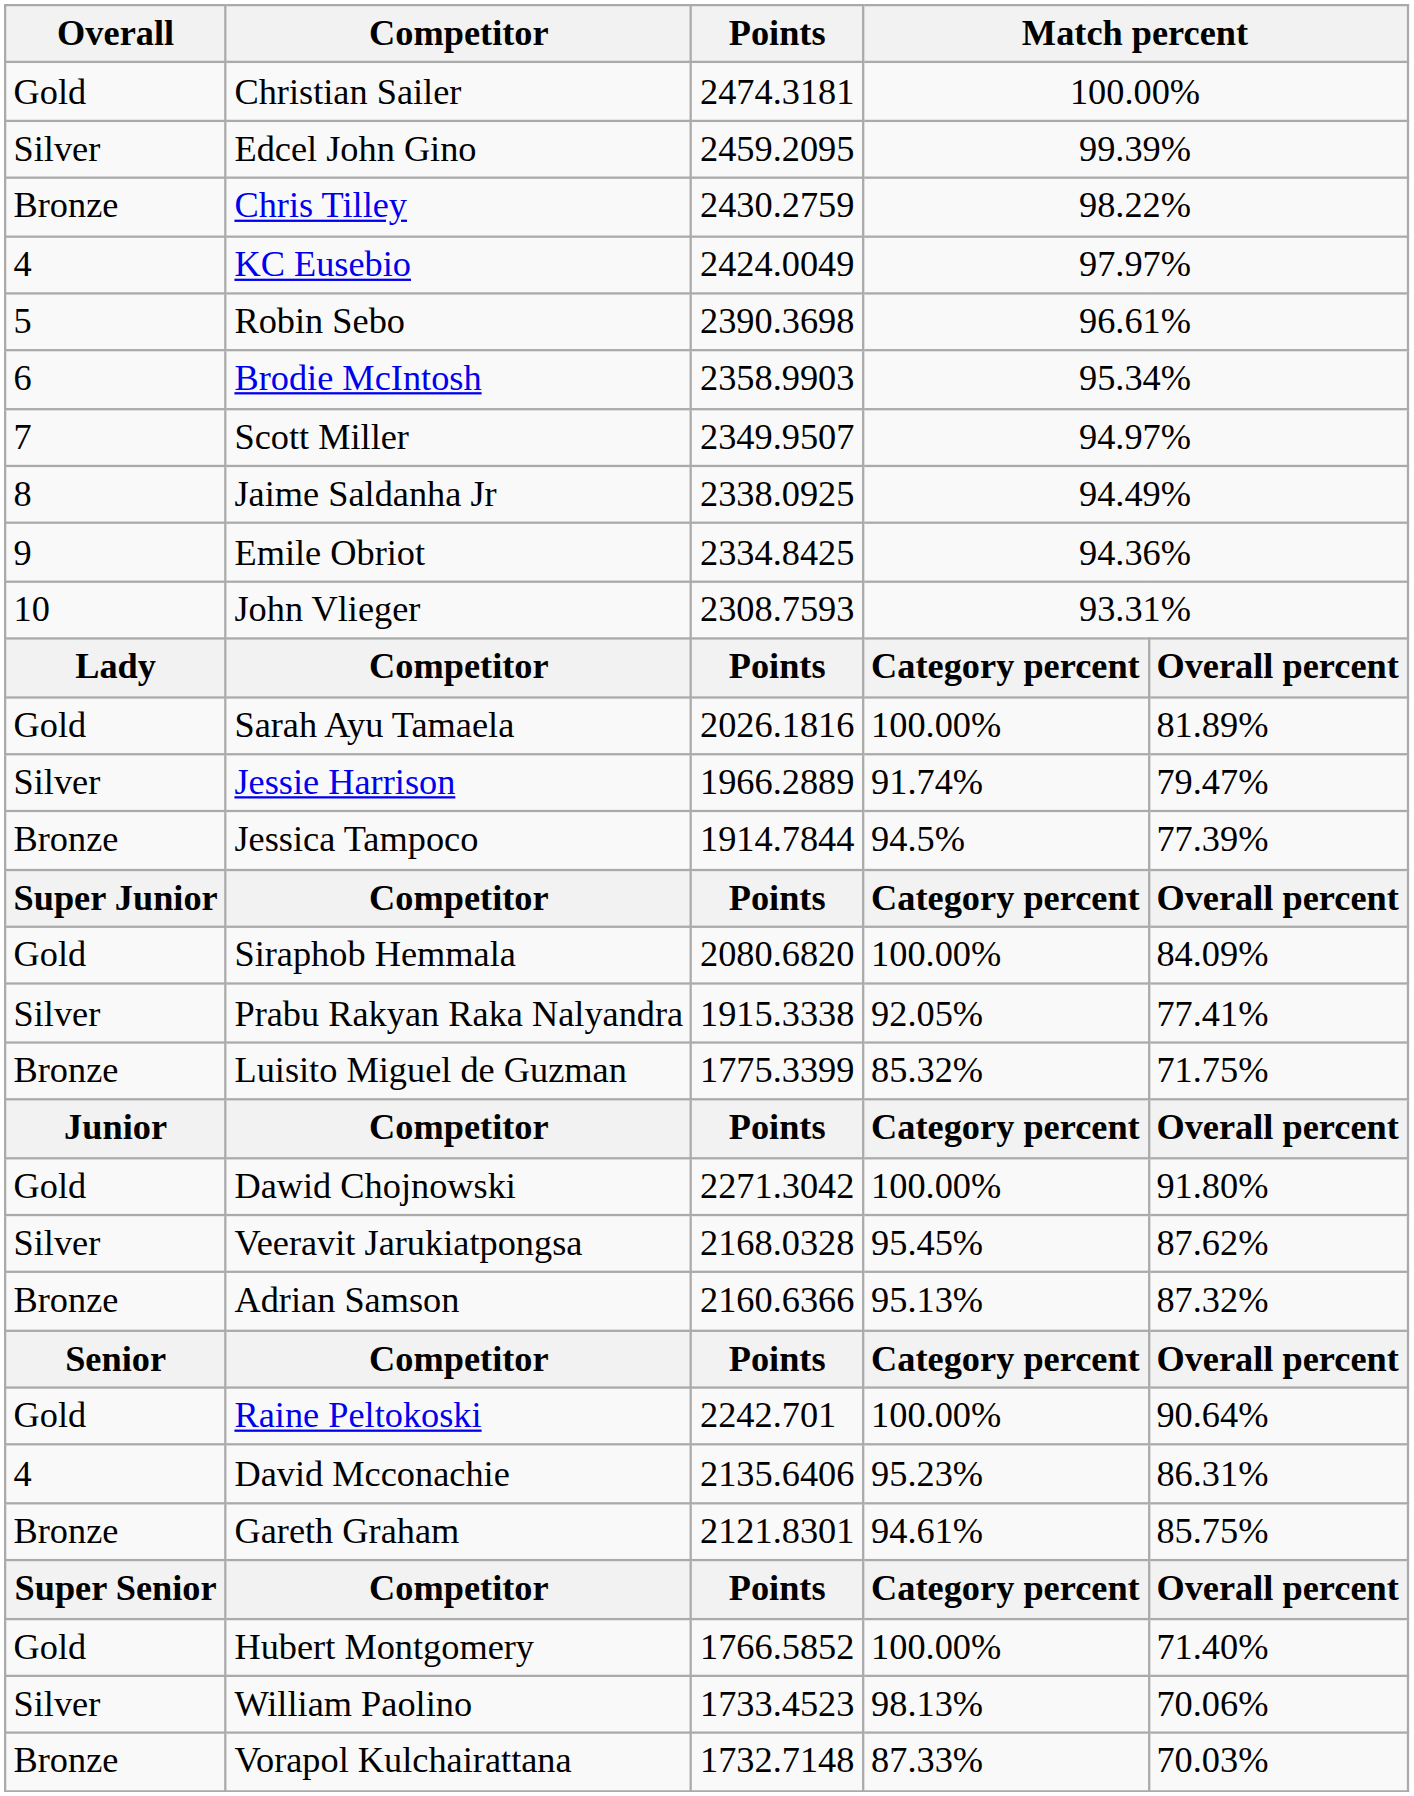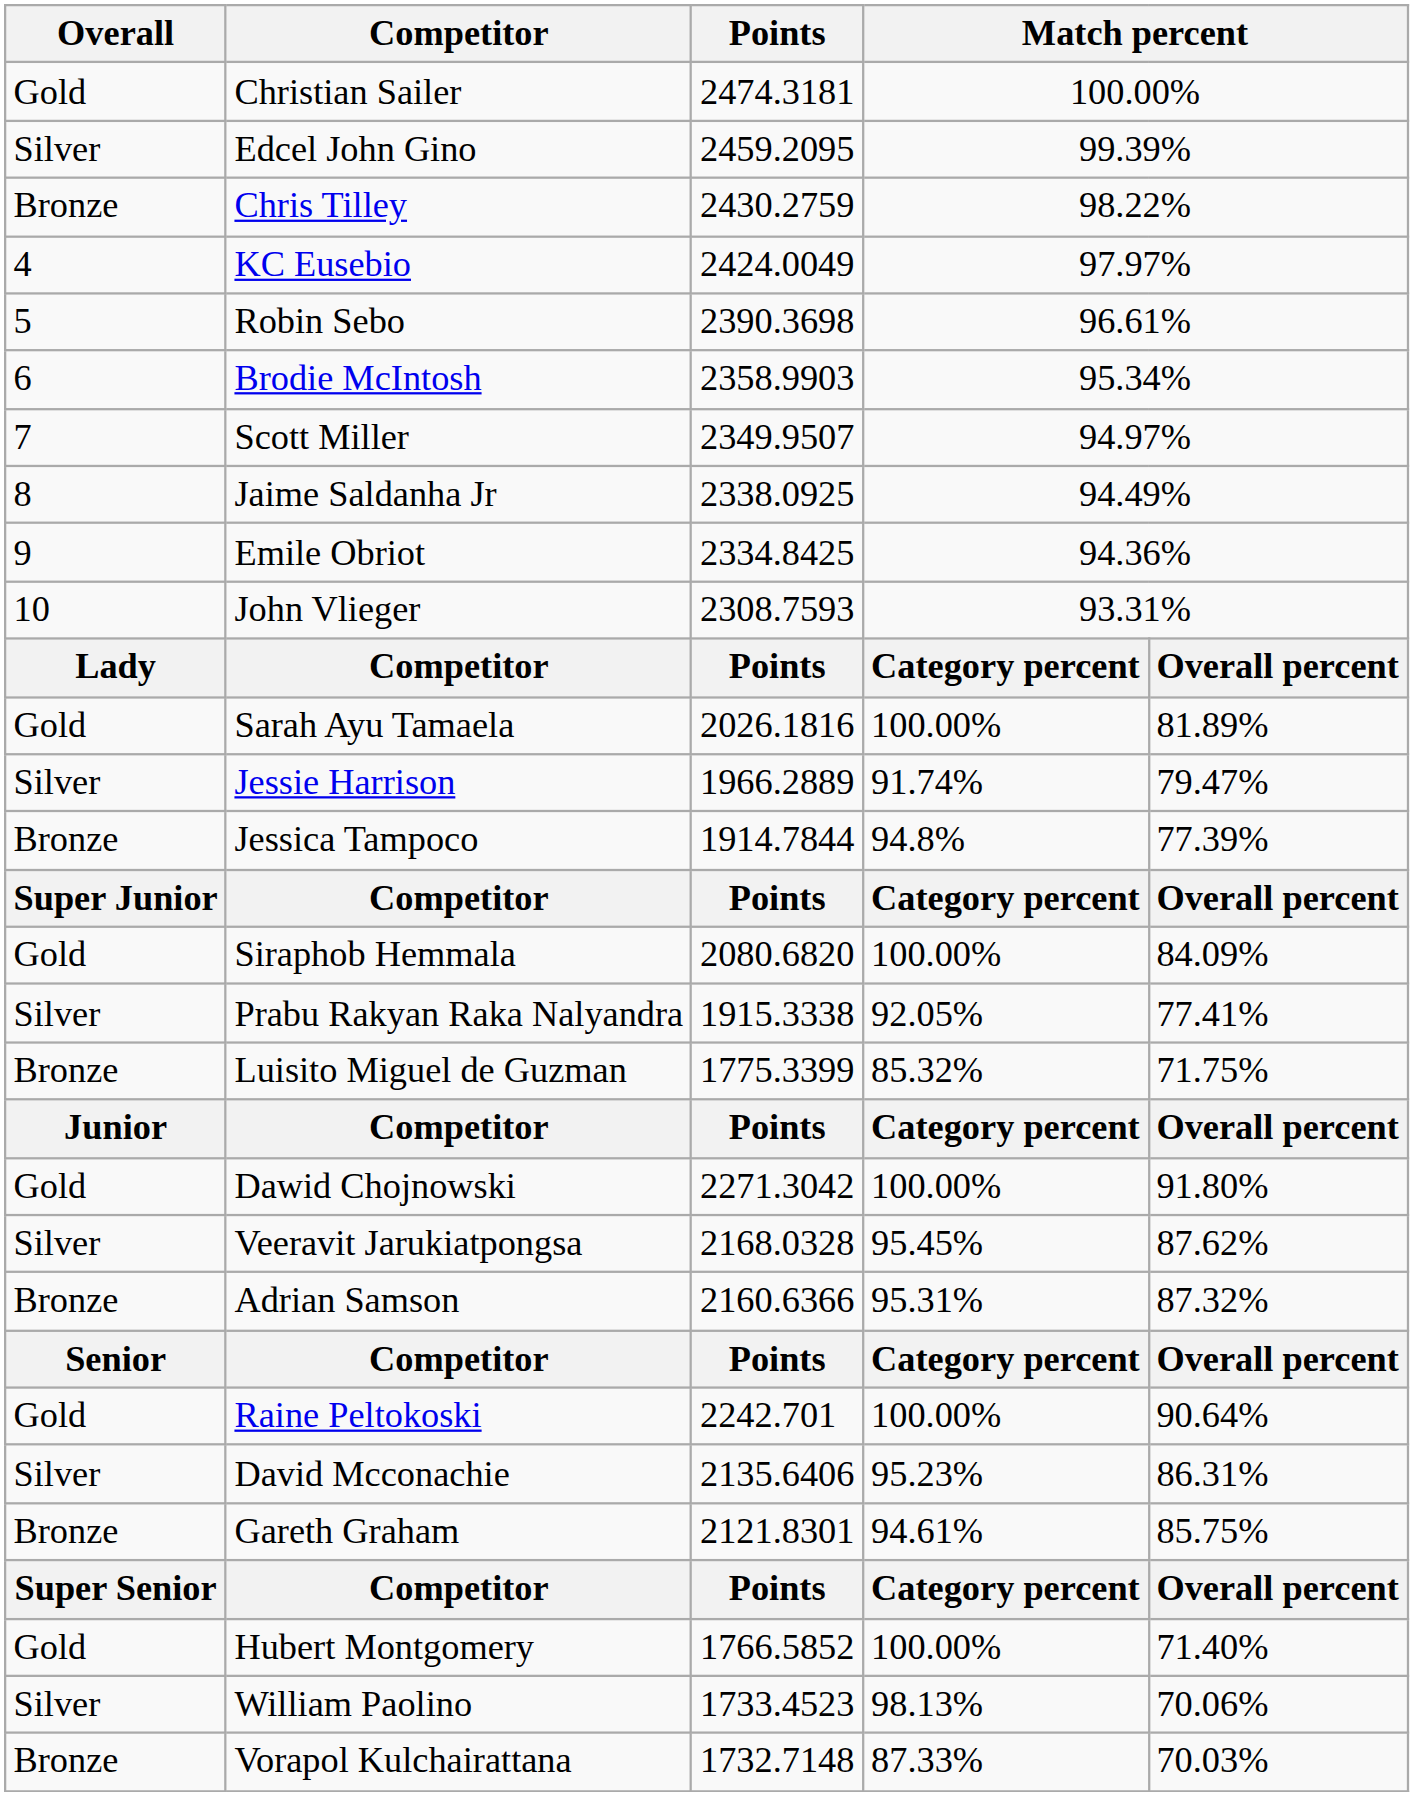 <table class="wikitable sortable" style="text-align: left;">
 <tr>
 <th>Overall</th>
 <th>Competitor</th>
 <th>Points</th>
 <th colspan="2">Match percent</th>
 </tr>
 <tr>
 <td> Gold</td>
 <td> Christian Sailer</td>
 <td>2474.3181</td>
 <td colspan="2" style="text-align: center;">100.00%</td>
 </tr>
 <tr>
 <td> Silver</td>
 <td> Edcel John Gino</td>
 <td>2459.2095</td>
 <td colspan="2" style="text-align: center;">99.39%</td>
 </tr>
 <tr>
 <td> Bronze</td>
 <td> <a href='#'>Chris Tilley</a></td>
 <td>2430.2759</td>
 <td colspan="2" style="text-align: center;">98.22%</td>
 </tr>
 <tr>
 <td>4</td>
 <td> <a href='#'>KC Eusebio</a></td>
 <td>2424.0049</td>
 <td colspan="2" style="text-align: center;">97.97%</td>
 </tr>
 <tr>
 <td>5</td>
 <td> Robin Sebo</td>
 <td>2390.3698</td>
 <td colspan="2" style="text-align: center;">96.61%</td>
 </tr>
 <tr>
 <td>6</td>
 <td> <a href='#'>Brodie McIntosh</a></td>
 <td>2358.9903</td>
 <td colspan="2" style="text-align: center;">95.34%</td>
 </tr>
 <tr>
 <td>7</td>
 <td> Scott Miller</td>
 <td>2349.9507</td>
 <td colspan="2" style="text-align: center;">94.97%</td>
 </tr>
 <tr>
 <td>8</td>
 <td> Jaime Saldanha Jr</td>
 <td>2338.0925</td>
 <td colspan="2" style="text-align: center;">94.49%</td>
 </tr>
 <tr>
 <td>9</td>
 <td> Emile Obriot</td>
 <td>2334.8425</td>
 <td colspan="2" style="text-align: center;">94.36%</td>
 </tr>
 <tr>
 <td>10</td>
 <td> John Vlieger</td>
 <td>2308.7593</td>
 <td colspan="2" style="text-align: center;">93.31%</td>
 </tr>
 <tr>
 <th>Lady</th>
 <th>Competitor</th>
 <th>Points</th>
 <th>Category percent</th>
 <th>Overall percent</th>
 </tr>
 <tr>
 <td> Gold</td>
 <td> Sarah Ayu Tamaela</td>
 <td>2026.1816</td>
 <td>100.00%</td>
 <td>81.89%</td>
 </tr>
 <tr>
 <td> Silver</td>
 <td> <a href='#'>Jessie Harrison</a></td>
 <td>1966.2889</td>
 <td>91.74%</td>
 <td>79.47%</td>
 </tr>
 <tr>
 <td> Bronze</td>
 <td> Jessica Tampoco</td>
 <td>1914.7844</td>
-<td>94.5%</td>
+<td>94.8%</td>
 <td>77.39%</td>
 </tr>
 <tr>
 <th>Super Junior</th>
 <th>Competitor</th>
 <th>Points</th>
 <th>Category percent</th>
 <th>Overall percent</th>
 </tr>
 <tr>
 <td> Gold</td>
 <td> Siraphob Hemmala</td>
 <td>2080.6820</td>
 <td>100.00%</td>
 <td>84.09%</td>
 </tr>
 <tr>
 <td> Silver</td>
 <td> Prabu Rakyan Raka Nalyandra</td>
 <td>1915.3338</td>
 <td>92.05%</td>
 <td>77.41%</td>
 </tr>
 <tr>
 <td> Bronze</td>
 <td> Luisito Miguel de Guzman</td>
 <td>1775.3399</td>
 <td>85.32%</td>
 <td>71.75%</td>
 </tr>
 <tr>
 <th>Junior</th>
 <th>Competitor</th>
 <th>Points</th>
 <th>Category percent</th>
 <th>Overall percent</th>
 </tr>
 <tr>
 <td> Gold</td>
 <td> Dawid Chojnowski</td>
 <td>2271.3042</td>
 <td>100.00%</td>
 <td>91.80%</td>
 </tr>
 <tr>
 <td> Silver</td>
 <td> Veeravit Jarukiatpongsa</td>
 <td>2168.0328</td>
 <td>95.45%</td>
 <td>87.62%</td>
 </tr>
 <tr>
 <td> Bronze</td>
 <td> Adrian Samson</td>
 <td>2160.6366</td>
-<td>95.13%</td>
+<td>95.31%</td>
 <td>87.32%</td>
 </tr>
 <tr>
 <th>Senior</th>
 <th>Competitor</th>
 <th>Points</th>
 <th>Category percent</th>
 <th>Overall percent</th>
 </tr>
 <tr>
 <td> Gold</td>
 <td> <a href='#'>Raine Peltokoski</a></td>
 <td>2242.701</td>
 <td>100.00%</td>
 <td>90.64%</td>
 </tr>
 <tr>
-<td>4</td>
+<td> Silver</td>
 <td> David Mcconachie</td>
 <td>2135.6406</td>
 <td>95.23%</td>
 <td>86.31%</td>
 </tr>
 <tr>
 <td> Bronze</td>
 <td> Gareth Graham</td>
 <td>2121.8301</td>
 <td>94.61%</td>
 <td>85.75%</td>
 </tr>
 <tr>
 <th>Super Senior</th>
 <th>Competitor</th>
 <th>Points</th>
 <th>Category percent</th>
 <th>Overall percent</th>
 </tr>
 <tr>
 <td> Gold</td>
 <td> Hubert Montgomery</td>
 <td>1766.5852</td>
 <td>100.00%</td>
 <td>71.40%</td>
 </tr>
 <tr>
 <td> Silver</td>
 <td> William Paolino</td>
 <td>1733.4523</td>
 <td>98.13%</td>
 <td>70.06%</td>
 </tr>
 <tr>
 <td> Bronze</td>
 <td> Vorapol Kulchairattana</td>
 <td>1732.7148</td>
 <td>87.33%</td>
 <td>70.03%</td>
 </tr>
 <tr>
 </tr>
 </table>
